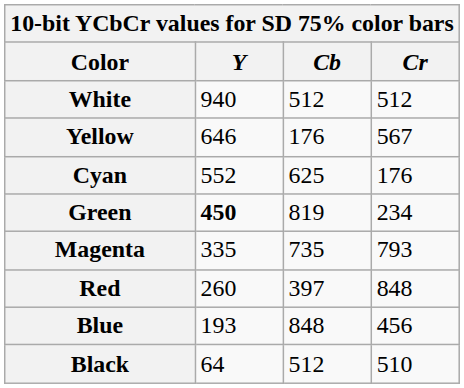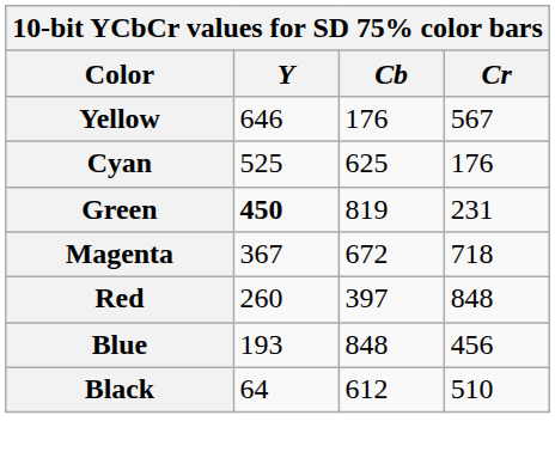 <table class="wikitable">
 <tr>
 <th colspan="4"><strong>10-bit YCbCr values for SD 75% color bars</strong></th>
 </tr>
 <tr>
 <th>Color</th>
 <th><strong><em>Y</em></strong></th>
 <th><strong><em>Cb</em></strong></th>
 <th><strong><em>Cr</em></strong></th>
 </tr>
 <tr>
-<th>White</th>
-<td>940</td>
-<td>512</td>
-<td>512</td>
-</tr>
-<tr>
 <th>Yellow</th>
 <td>646</td>
 <td>176</td>
 <td>567</td>
 </tr>
 <tr>
 <th>Cyan</th>
-<td>552</td>
+<td>525</td>
 <td>625</td>
 <td>176</td>
 </tr>
 <tr>
 <th>Green</th>
 <td><strong>450</strong></td>
 <td>819</td>
-<td>234</td>
+<td>231</td>
 </tr>
 <tr>
 <th>Magenta</th>
-<td>335</td>
-<td>735</td>
-<td>793</td>
+<td>367</td>
+<td>672</td>
+<td>718</td>
 </tr>
 <tr>
 <th>Red</th>
 <td>260</td>
 <td>397</td>
 <td>848</td>
 </tr>
 <tr>
 <th>Blue</th>
 <td>193</td>
 <td>848</td>
 <td>456</td>
 </tr>
 <tr>
 <th>Black</th>
 <td>64</td>
-<td>512</td>
+<td>612</td>
 <td>510</td>
 </tr>
 </table>
